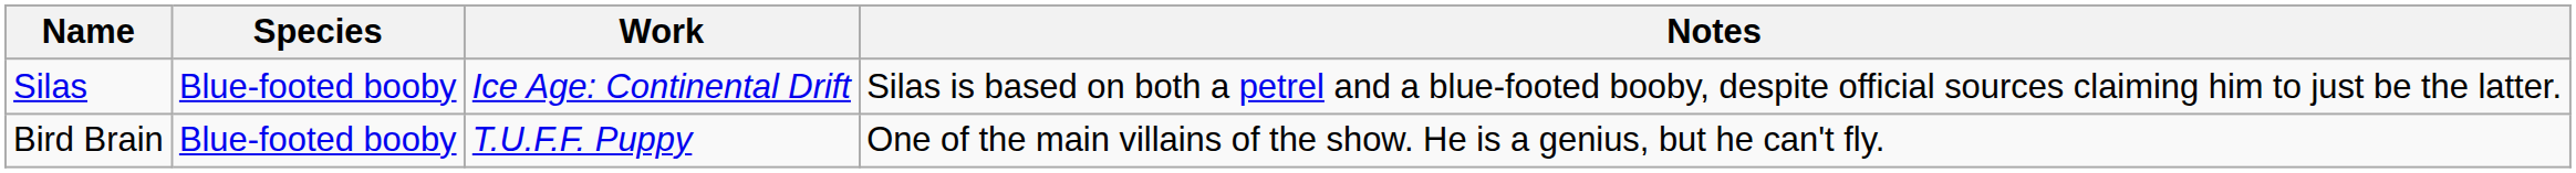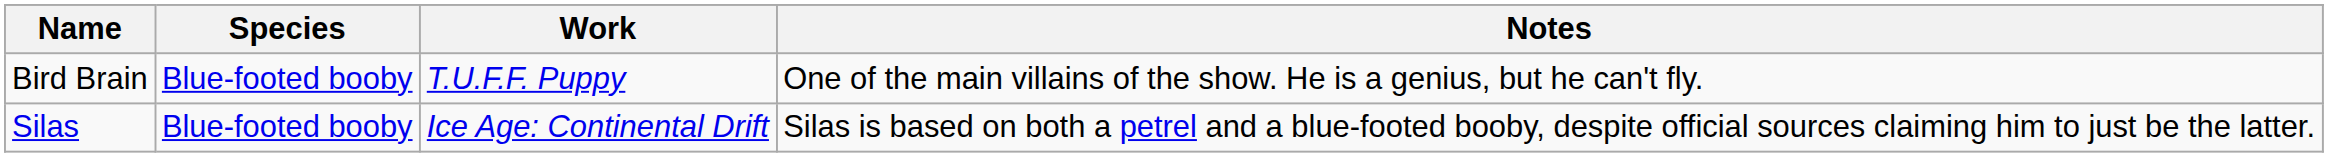 <table class="wikitable">
 <tr>
 <th>Name</th>
 <th>Species</th>
 <th>Work</th>
 <th>Notes</th>
 </tr>
 <tr>
+<td>Bird Brain</td>
+<td><a href='#'>Blue-footed booby</a></td>
+<td><em><a href='#'>T.U.F.F. Puppy</a></em></td>
+<td>One of the main villains of the show. He is a genius, but he can't fly.</td>
+</tr>
+<tr>
 <td><a href='#'>Silas</a></td>
 <td><a href='#'>Blue-footed booby</a></td>
 <td><em><a href='#'>Ice Age: Continental Drift</a></em></td>
 <td>Silas is based on both a <a href='#'>petrel</a> and a blue-footed booby, despite official sources claiming him to just be the latter.</td>
 </tr>
-<tr>
-<td>Bird Brain</td>
-<td><a href='#'>Blue-footed booby</a></td>
-<td><em><a href='#'>T.U.F.F. Puppy</a></em></td>
-<td>One of the main villains of the show. He is a genius, but he can't fly.</td>
-</tr>
 </table>
